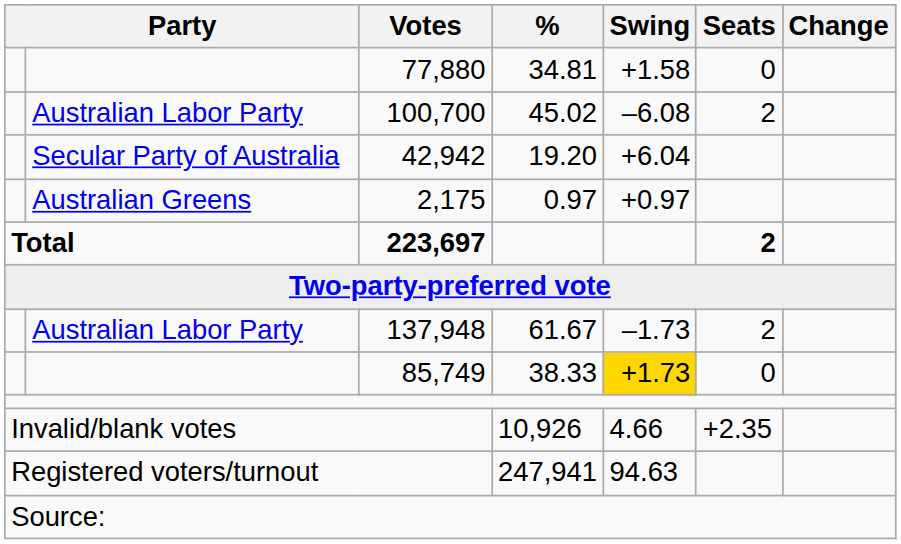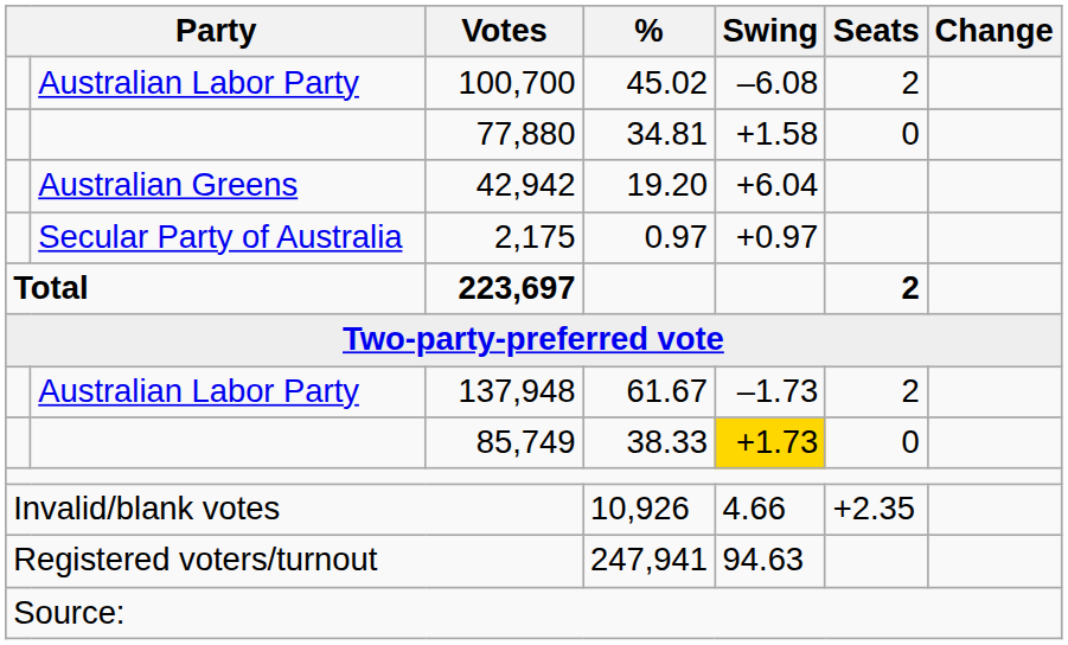 <table class="wikitable">
 <tr>
 <th style="width:200px" colspan=2><strong>Party</strong></th>
 <th style="width:70px; text-align:center;"><strong>Votes</strong></th>
 <th style="width:40px; text-align:center;"><strong>%</strong></th>
 <th style="width:40px; text-align:center;"><strong>Swing</strong></th>
 <th style="width:40px; text-align:center;"><strong>Seats</strong></th>
 <th style="width:40px; text-align:center;"><strong>Change</strong></th>
+</tr>
+<tr>
+<td> </td>
+<td><a href='#'>Australian Labor Party</a></td>
+<td align=right>100,700</td>
+<td align=right>45.02</td>
+<td align=right>–6.08</td>
+<td align=right>2</td>
+<td align=right></td>
 </tr>
 <tr>
 <td> </td>
 <td></td>
 <td align=right>77,880</td>
 <td align=right>34.81</td>
 <td align=right>+1.58</td>
 <td align=right>0</td>
 <td align=right></td>
 </tr>
 <tr>
 <td> </td>
-<td><a href='#'>Australian Labor Party</a></td>
-<td align=right>100,700</td>
-<td align=right>45.02</td>
-<td align=right>–6.08</td>
-<td align=right>2</td>
-<td align=right></td>
-</tr>
-<tr>
-<td> </td>
-<td><a href='#'>Secular Party of Australia</a></td>
+<td><a href='#'>Australian Greens</a></td>
 <td align=right>42,942</td>
 <td align=right>19.20</td>
 <td align=right>+6.04</td>
 <td align=right></td>
 <td align=right></td>
 </tr>
 <tr>
 <td> </td>
-<td><a href='#'>Australian Greens</a></td>
+<td><a href='#'>Secular Party of Australia</a></td>
 <td align=right>2,175</td>
 <td align=right>0.97</td>
 <td align=right>+0.97</td>
 <td align=right></td>
 <td align=right></td>
 </tr>
 <tr>
 <td colspan=2><strong>Total</strong></td>
 <td align=right><strong>223,697</strong></td>
 <td align=right> </td>
 <td align=right> </td>
 <td align=right><strong>2</strong></td>
 <td align=right></td>
 </tr>
 <tr>
 <td colspan="7" style="text-align:center; background:#eee;"><strong><a href='#'>Two-party-preferred vote</a></strong></td>
 </tr>
 <tr>
 <td> </td>
 <td><a href='#'>Australian Labor Party</a></td>
 <td align=right>137,948</td>
 <td align=right>61.67</td>
 <td align=right>–1.73</td>
 <td align=right>2</td>
 <td align=right></td>
 </tr>
 <tr>
 <td> </td>
 <td></td>
 <td align=right>85,749</td>
 <td align=right>38.33</td>
 <td align=right style="background: gold;">+1.73</td>
 <td align=right>0</td>
 <td align=right></td>
 </tr>
 <tr>
 <td colspan="7"></td>
 </tr>
 <tr>
 <td colspan="3">Invalid/blank votes</td>
 <td>10,926</td>
 <td>4.66</td>
 <td>+2.35</td>
 <td></td>
 </tr>
 <tr>
 <td colspan="3">Registered voters/turnout</td>
 <td>247,941</td>
 <td>94.63</td>
 <td></td>
 <td></td>
 </tr>
 <tr>
 <td colspan="7">Source: </td>
 </tr>
 </table>
